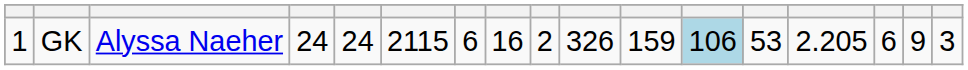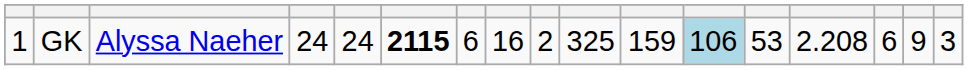 <table class="wikitable sortable" style="text-align:right;">
 <tr>
 <th></th>
 <th></th>
 <th></th>
 <th></th>
 <th></th>
 <th></th>
 <th></th>
 <th></th>
 <th></th>
 <th></th>
 <th></th>
 <th></th>
 <th></th>
 <th></th>
 <th></th>
 <th></th>
 <th></th>
 </tr>
 <tr>
 <td>1</td>
 <td>GK</td>
 <td><a href='#'>Alyssa Naeher</a></td>
 <td>24</td>
 <td>24</td>
-<td>2115</td>
+<td><strong>2115</strong></td>
 <td>6</td>
 <td>16</td>
 <td>2</td>
-<td>326</td>
+<td>325</td>
 <td>159</td>
 <td style="background: lightblue;">106</td>
 <td>53</td>
-<td>2.205</td>
+<td>2.208</td>
 <td>6</td>
 <td>9</td>
 <td>3</td>
 </tr>
 </table>
